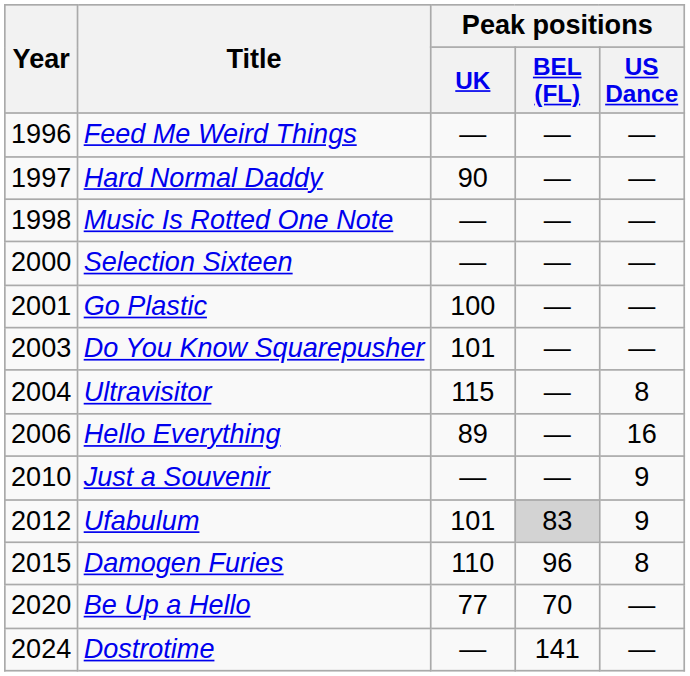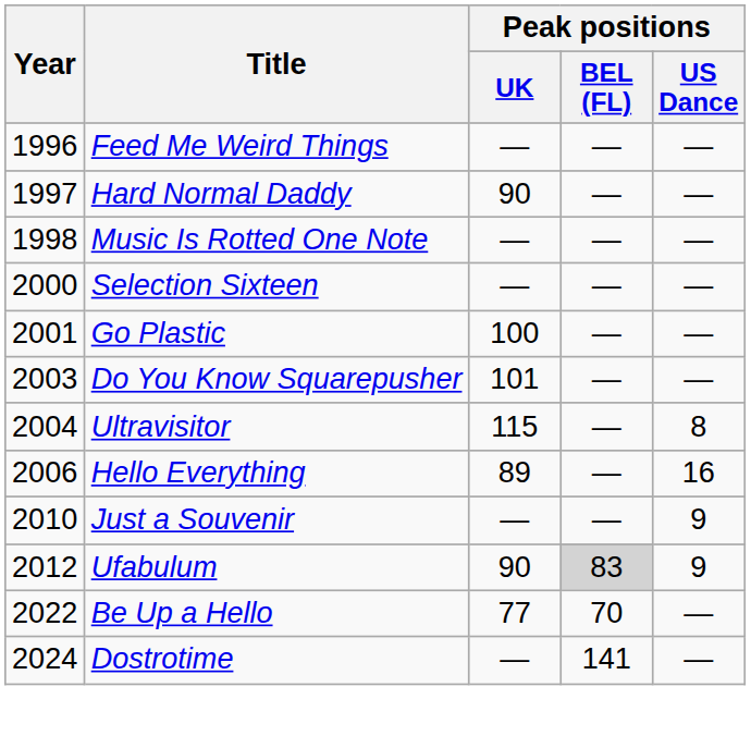 <table class="wikitable" style="text-align:center">
 <tr>
 <th scope="col" rowspan="2">Year</th>
 <th scope="col" rowspan="2">Title</th>
 <th scope="col" colspan="3">Peak positions</th>
 </tr>
 <tr>
 <th scope="col" style="width:3em;font-size:90%;"><a href='#'>UK</a><br></th>
 <th scope="col" style="width:3em;font-size:90%;"><a href='#'>BEL <br>(FL)</a><br></th>
 <th scope="col" style="width:3em;font-size:90%;"><a href='#'>US <br>Dance</a><br></th>
 </tr>
 <tr>
 <td>1996</td>
 <td style="text-align:left;"><em><a href='#'>Feed Me Weird Things</a></em></td>
 <td>—</td>
 <td>—</td>
 <td>—</td>
 </tr>
 <tr>
 <td>1997</td>
 <td style="text-align:left;"><em><a href='#'>Hard Normal Daddy</a></em></td>
 <td>90</td>
 <td>—</td>
 <td>—</td>
 </tr>
 <tr>
 <td>1998</td>
 <td style="text-align:left;"><em><a href='#'>Music Is Rotted One Note</a></em></td>
 <td>—</td>
 <td>—</td>
 <td>—</td>
 </tr>
 <tr>
 <td>2000</td>
 <td style="text-align:left;"><em><a href='#'>Selection Sixteen</a></em></td>
 <td>—</td>
 <td>—</td>
 <td>—</td>
 </tr>
 <tr>
 <td>2001</td>
 <td style="text-align:left;"><em><a href='#'>Go Plastic</a></em></td>
 <td>100</td>
 <td>—</td>
 <td>—</td>
 </tr>
 <tr>
 <td>2003</td>
 <td style="text-align:left;"><em><a href='#'>Do You Know Squarepusher</a></em></td>
 <td>101</td>
 <td>—</td>
 <td>—</td>
 </tr>
 <tr>
 <td>2004</td>
 <td style="text-align:left;"><em><a href='#'>Ultravisitor</a></em></td>
 <td>115</td>
 <td>—</td>
 <td>8</td>
 </tr>
 <tr>
 <td>2006</td>
 <td style="text-align:left;"><em><a href='#'>Hello Everything</a></em></td>
 <td>89</td>
 <td>—</td>
 <td>16</td>
 </tr>
 <tr>
 <td>2010</td>
 <td style="text-align:left;"><em><a href='#'>Just a Souvenir</a></em></td>
 <td>—</td>
 <td>—</td>
 <td>9</td>
 </tr>
 <tr>
 <td>2012</td>
 <td style="text-align:left;"><em><a href='#'>Ufabulum</a></em></td>
-<td>101</td>
+<td>90</td>
 <td style="background: lightgrey;">83</td>
 <td>9</td>
 </tr>
 <tr>
-<td>2015</td>
-<td style="text-align:left;"><em><a href='#'>Damogen Furies</a></em></td>
-<td>110</td>
-<td>96</td>
-<td>8</td>
-</tr>
-<tr>
-<td>2020</td>
+<td>2022</td>
 <td style="text-align:left;"><em><a href='#'>Be Up a Hello</a></em></td>
 <td>77</td>
 <td>70</td>
 <td>—</td>
 </tr>
 <tr>
 <td>2024</td>
 <td style="text-align:left;"><em><a href='#'>Dostrotime</a></em></td>
 <td>—</td>
 <td>141</td>
 <td>—</td>
 </tr>
 </table>
